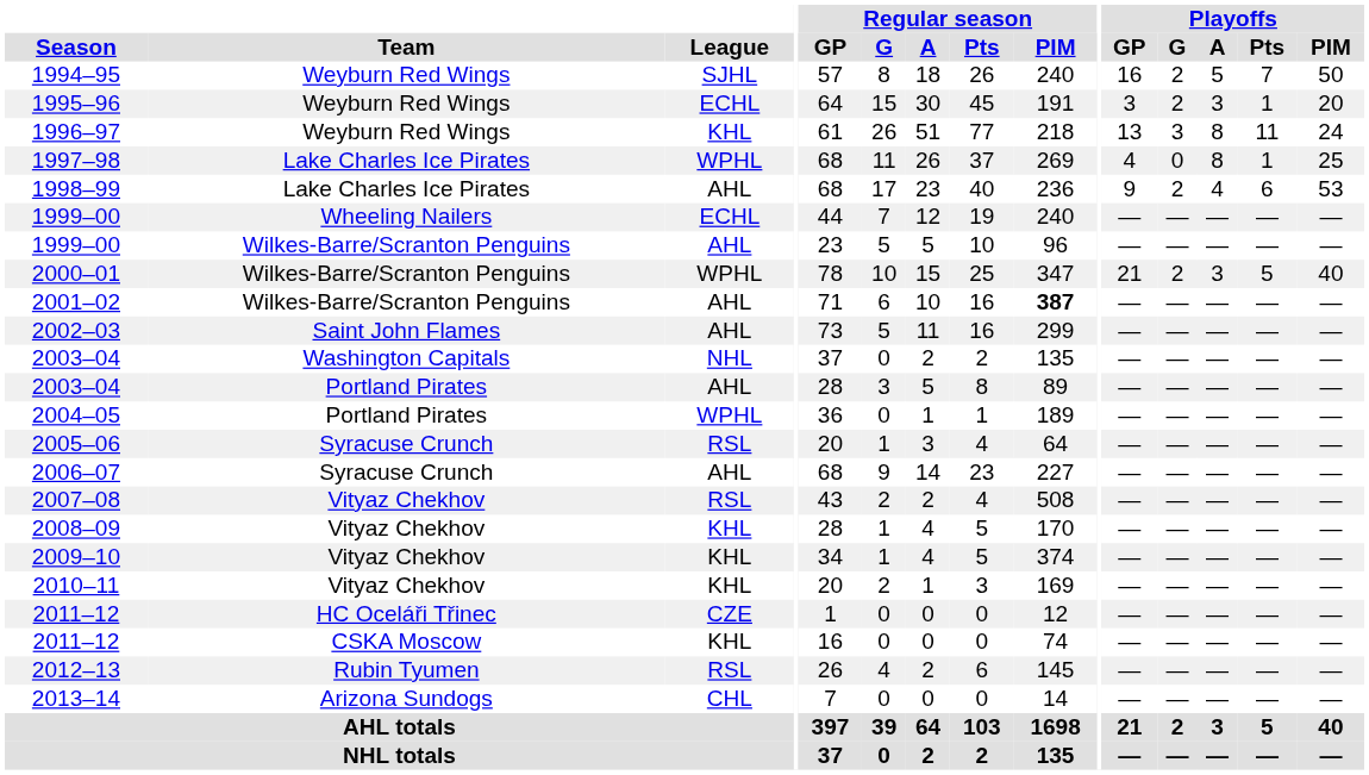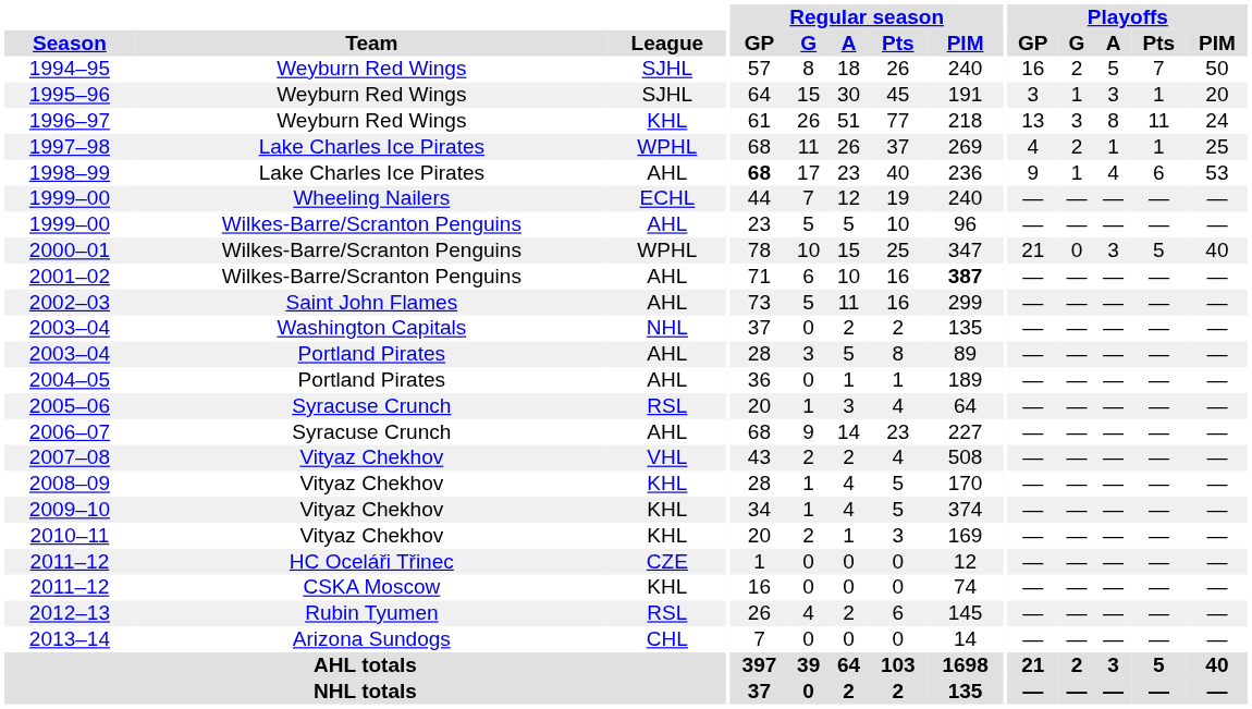 <table border="0" cellpadding="1" cellspacing="0" style="text-align:center; width:60em">
 <tr bgcolor="#e0e0e0">
 <th colspan="3" bgcolor="#ffffff"></th>
 <th rowspan="100" bgcolor="#ffffff"></th>
 <th colspan="5"><a href='#'>Regular season</a></th>
 <th rowspan="100" bgcolor="#ffffff"></th>
 <th colspan="5"><a href='#'>Playoffs</a></th>
 </tr>
 <tr bgcolor="#e0e0e0">
 <th><a href='#'>Season</a></th>
 <th>Team</th>
 <th>League</th>
 <th>GP</th>
 <th><a href='#'>G</a></th>
 <th><a href='#'>A</a></th>
 <th><a href='#'>Pts</a></th>
 <th><a href='#'>PIM</a></th>
 <th>GP</th>
 <th>G</th>
 <th>A</th>
 <th>Pts</th>
 <th>PIM</th>
 </tr>
 <tr>
 <td><a href='#'>1994–95</a></td>
 <td><a href='#'>Weyburn Red Wings</a></td>
 <td><a href='#'>SJHL</a></td>
 <td>57</td>
 <td>8</td>
 <td>18</td>
 <td>26</td>
 <td>240</td>
 <td>16</td>
 <td>2</td>
 <td>5</td>
 <td>7</td>
 <td>50</td>
 </tr>
 <tr bgcolor="#f0f0f0">
 <td><a href='#'>1995–96</a></td>
 <td>Weyburn Red Wings</td>
-<td><a href='#'>ECHL</a></td>
+<td>SJHL</td>
 <td>64</td>
 <td>15</td>
 <td>30</td>
 <td>45</td>
 <td>191</td>
 <td>3</td>
-<td>2</td>
+<td>1</td>
 <td>3</td>
 <td>1</td>
 <td>20</td>
 </tr>
 <tr>
 <td><a href='#'>1996–97</a></td>
 <td>Weyburn Red Wings</td>
 <td><a href='#'>KHL</a></td>
 <td>61</td>
 <td>26</td>
 <td>51</td>
 <td>77</td>
 <td>218</td>
 <td>13</td>
 <td>3</td>
 <td>8</td>
 <td>11</td>
 <td>24</td>
 </tr>
 <tr bgcolor="#f0f0f0">
 <td><a href='#'>1997–98</a></td>
 <td><a href='#'>Lake Charles Ice Pirates</a></td>
 <td><a href='#'>WPHL</a></td>
 <td>68</td>
 <td>11</td>
 <td>26</td>
 <td>37</td>
 <td>269</td>
 <td>4</td>
-<td>0</td>
-<td>8</td>
+<td>2</td>
+<td>1</td>
 <td>1</td>
 <td>25</td>
 </tr>
 <tr>
 <td><a href='#'>1998–99</a></td>
 <td>Lake Charles Ice Pirates</td>
 <td>AHL</td>
-<td>68</td>
+<td><strong>68</strong></td>
 <td>17</td>
 <td>23</td>
 <td>40</td>
 <td>236</td>
 <td>9</td>
-<td>2</td>
+<td>1</td>
 <td>4</td>
 <td>6</td>
 <td>53</td>
 </tr>
 <tr bgcolor="#f0f0f0">
 <td><a href='#'>1999–00</a></td>
 <td><a href='#'>Wheeling Nailers</a></td>
 <td><a href='#'>ECHL</a></td>
 <td>44</td>
 <td>7</td>
 <td>12</td>
 <td>19</td>
 <td>240</td>
 <td>—</td>
 <td>—</td>
 <td>—</td>
 <td>—</td>
 <td>—</td>
 </tr>
 <tr>
 <td><a href='#'>1999–00</a></td>
 <td><a href='#'>Wilkes-Barre/Scranton Penguins</a></td>
 <td><a href='#'>AHL</a></td>
 <td>23</td>
 <td>5</td>
 <td>5</td>
 <td>10</td>
 <td>96</td>
 <td>—</td>
 <td>—</td>
 <td>—</td>
 <td>—</td>
 <td>—</td>
 </tr>
 <tr bgcolor="#f0f0f0">
 <td><a href='#'>2000–01</a></td>
 <td>Wilkes-Barre/Scranton Penguins</td>
 <td>WPHL</td>
 <td>78</td>
 <td>10</td>
 <td>15</td>
 <td>25</td>
 <td>347</td>
 <td>21</td>
-<td>2</td>
+<td>0</td>
 <td>3</td>
 <td>5</td>
 <td>40</td>
 </tr>
 <tr>
 <td><a href='#'>2001–02</a></td>
 <td>Wilkes-Barre/Scranton Penguins</td>
 <td>AHL</td>
 <td>71</td>
 <td>6</td>
 <td>10</td>
 <td>16</td>
 <td><strong>387</strong></td>
 <td>—</td>
 <td>—</td>
 <td>—</td>
 <td>—</td>
 <td>—</td>
 </tr>
 <tr bgcolor="#f0f0f0">
 <td><a href='#'>2002–03</a></td>
 <td><a href='#'>Saint John Flames</a></td>
 <td>AHL</td>
 <td>73</td>
 <td>5</td>
 <td>11</td>
 <td>16</td>
 <td>299</td>
 <td>—</td>
 <td>—</td>
 <td>—</td>
 <td>—</td>
 <td>—</td>
 </tr>
 <tr>
 <td><a href='#'>2003–04</a></td>
 <td><a href='#'>Washington Capitals</a></td>
 <td><a href='#'>NHL</a></td>
 <td>37</td>
 <td>0</td>
 <td>2</td>
 <td>2</td>
 <td>135</td>
 <td>—</td>
 <td>—</td>
 <td>—</td>
 <td>—</td>
 <td>—</td>
 </tr>
 <tr bgcolor="#f0f0f0">
 <td><a href='#'>2003–04</a></td>
 <td><a href='#'>Portland Pirates</a></td>
 <td>AHL</td>
 <td>28</td>
 <td>3</td>
 <td>5</td>
 <td>8</td>
 <td>89</td>
 <td>—</td>
 <td>—</td>
 <td>—</td>
 <td>—</td>
 <td>—</td>
 </tr>
 <tr>
 <td><a href='#'>2004–05</a></td>
 <td>Portland Pirates</td>
-<td><a href='#'>WPHL</a></td>
+<td>AHL</td>
 <td>36</td>
 <td>0</td>
 <td>1</td>
 <td>1</td>
 <td>189</td>
 <td>—</td>
 <td>—</td>
 <td>—</td>
 <td>—</td>
 <td>—</td>
 </tr>
 <tr bgcolor="#f0f0f0">
 <td><a href='#'>2005–06</a></td>
 <td><a href='#'>Syracuse Crunch</a></td>
 <td><a href='#'>RSL</a></td>
 <td>20</td>
 <td>1</td>
 <td>3</td>
 <td>4</td>
 <td>64</td>
 <td>—</td>
 <td>—</td>
 <td>—</td>
 <td>—</td>
 <td>—</td>
 </tr>
 <tr>
 <td><a href='#'>2006–07</a></td>
 <td>Syracuse Crunch</td>
 <td>AHL</td>
 <td>68</td>
 <td>9</td>
 <td>14</td>
 <td>23</td>
 <td>227</td>
 <td>—</td>
 <td>—</td>
 <td>—</td>
 <td>—</td>
 <td>—</td>
 </tr>
 <tr bgcolor="#f0f0f0">
 <td><a href='#'>2007–08</a></td>
 <td><a href='#'>Vityaz Chekhov</a></td>
-<td><a href='#'>RSL</a></td>
+<td><a href='#'>VHL</a></td>
 <td>43</td>
 <td>2</td>
 <td>2</td>
 <td>4</td>
 <td>508</td>
 <td>—</td>
 <td>—</td>
 <td>—</td>
 <td>—</td>
 <td>—</td>
 </tr>
 <tr>
 <td><a href='#'>2008–09</a></td>
 <td>Vityaz Chekhov</td>
 <td><a href='#'>KHL</a></td>
 <td>28</td>
 <td>1</td>
 <td>4</td>
 <td>5</td>
 <td>170</td>
 <td>—</td>
 <td>—</td>
 <td>—</td>
 <td>—</td>
 <td>—</td>
 </tr>
 <tr bgcolor="#f0f0f0">
 <td><a href='#'>2009–10</a></td>
 <td>Vityaz Chekhov</td>
 <td>KHL</td>
 <td>34</td>
 <td>1</td>
 <td>4</td>
 <td>5</td>
 <td>374</td>
 <td>—</td>
 <td>—</td>
 <td>—</td>
 <td>—</td>
 <td>—</td>
 </tr>
 <tr>
 <td><a href='#'>2010–11</a></td>
 <td>Vityaz Chekhov</td>
 <td>KHL</td>
 <td>20</td>
 <td>2</td>
 <td>1</td>
 <td>3</td>
 <td>169</td>
 <td>—</td>
 <td>—</td>
 <td>—</td>
 <td>—</td>
 <td>—</td>
 </tr>
 <tr bgcolor="#f0f0f0">
 <td><a href='#'>2011–12</a></td>
 <td><a href='#'>HC Oceláři Třinec</a></td>
 <td><a href='#'>CZE</a></td>
 <td>1</td>
 <td>0</td>
 <td>0</td>
 <td>0</td>
 <td>12</td>
 <td>—</td>
 <td>—</td>
 <td>—</td>
 <td>—</td>
 <td>—</td>
 </tr>
 <tr>
 <td><a href='#'>2011–12</a></td>
 <td><a href='#'>CSKA Moscow</a></td>
 <td>KHL</td>
 <td>16</td>
 <td>0</td>
 <td>0</td>
 <td>0</td>
 <td>74</td>
 <td>—</td>
 <td>—</td>
 <td>—</td>
 <td>—</td>
 <td>—</td>
 </tr>
 <tr bgcolor="#f0f0f0">
 <td><a href='#'>2012–13</a></td>
 <td><a href='#'>Rubin Tyumen</a></td>
 <td><a href='#'>RSL</a></td>
 <td>26</td>
 <td>4</td>
 <td>2</td>
 <td>6</td>
 <td>145</td>
 <td>—</td>
 <td>—</td>
 <td>—</td>
 <td>—</td>
 <td>—</td>
 </tr>
 <tr>
 <td><a href='#'>2013–14</a></td>
 <td><a href='#'>Arizona Sundogs</a></td>
 <td><a href='#'>CHL</a></td>
 <td>7</td>
 <td>0</td>
 <td>0</td>
 <td>0</td>
 <td>14</td>
 <td>—</td>
 <td>—</td>
 <td>—</td>
 <td>—</td>
 <td>—</td>
 </tr>
 <tr bgcolor="#e0e0e0">
 <th colspan="3">AHL totals</th>
 <th>397</th>
 <th>39</th>
 <th>64</th>
 <th>103</th>
 <th>1698</th>
 <th>21</th>
 <th>2</th>
 <th>3</th>
 <th>5</th>
 <th>40</th>
 </tr>
 <tr bgcolor="#e0e0e0">
 <th colspan="3">NHL totals</th>
 <th>37</th>
 <th>0</th>
 <th>2</th>
 <th>2</th>
 <th>135</th>
 <th>—</th>
 <th>—</th>
 <th>—</th>
 <th>—</th>
 <th>—</th>
 </tr>
 </table>
